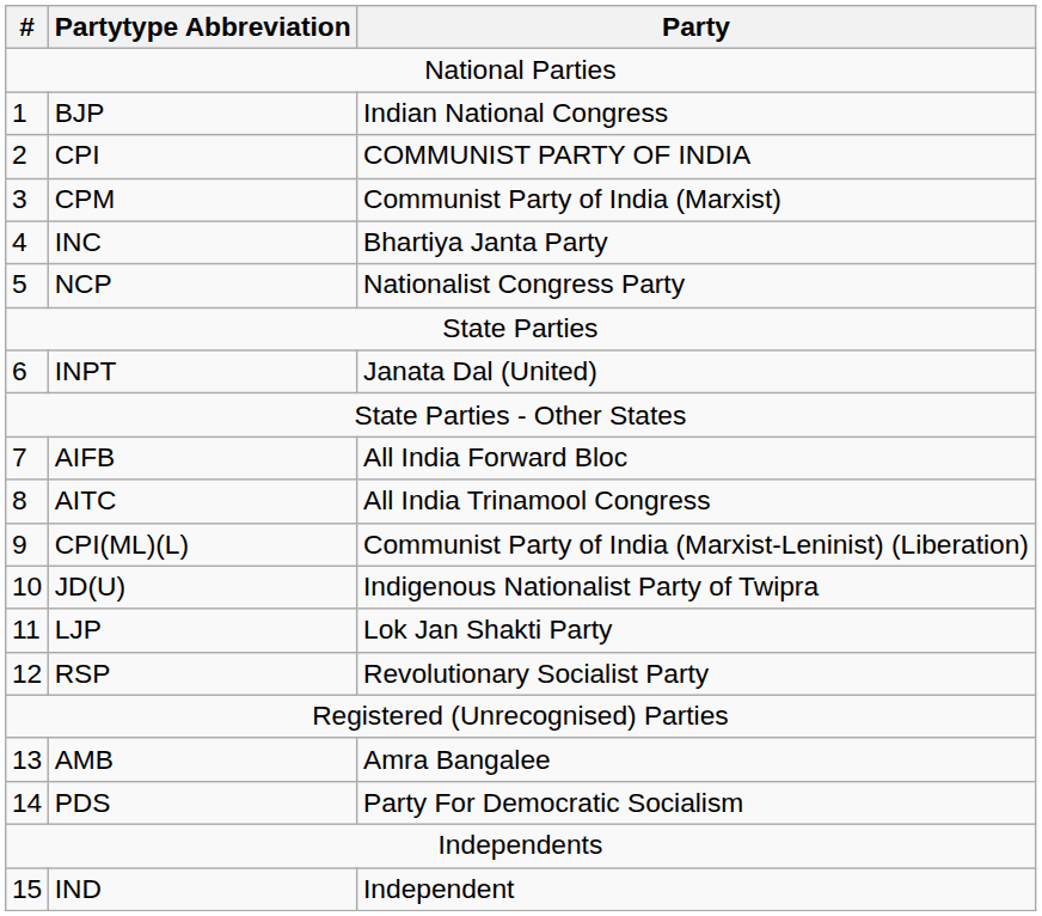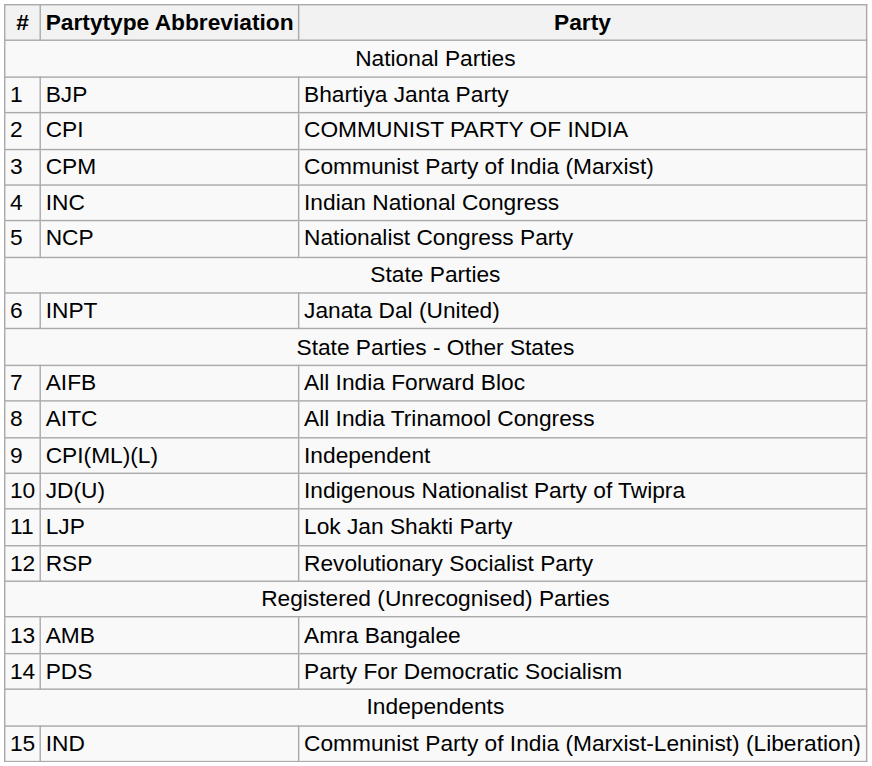 <table class="wikitable">
 <tr>
 <th>#</th>
 <th>Partytype Abbreviation</th>
 <th>Party</th>
 </tr>
 <tr>
 <td colspan=3; style="text-align: center;">National Parties</td>
 </tr>
 <tr>
 <td>1</td>
 <td>BJP</td>
-<td>Indian National Congress</td>
+<td>Bhartiya Janta Party</td>
 </tr>
 <tr>
 <td>2</td>
 <td>CPI</td>
 <td>COMMUNIST PARTY OF INDIA</td>
 </tr>
 <tr>
 <td>3</td>
 <td>CPM</td>
 <td>Communist Party of India (Marxist)</td>
 </tr>
 <tr>
 <td>4</td>
 <td>INC</td>
-<td>Bhartiya Janta Party</td>
+<td>Indian National Congress</td>
 </tr>
 <tr>
 <td>5</td>
 <td>NCP</td>
 <td>Nationalist Congress Party</td>
 </tr>
 <tr>
 <td colspan=3; style="text-align: center;">State Parties</td>
 </tr>
 <tr>
 <td>6</td>
 <td>INPT</td>
 <td>Janata Dal (United)</td>
 </tr>
 <tr>
 <td colspan=3; style="text-align: center;">State Parties - Other States</td>
 </tr>
 <tr>
 <td>7</td>
 <td>AIFB</td>
 <td>All India Forward Bloc</td>
 </tr>
 <tr>
 <td>8</td>
 <td>AITC</td>
 <td>All India Trinamool Congress</td>
 </tr>
 <tr>
 <td>9</td>
 <td>CPI(ML)(L)</td>
-<td>Communist Party of India (Marxist-Leninist) (Liberation)</td>
+<td>Independent</td>
 </tr>
 <tr>
 <td>10</td>
 <td>JD(U)</td>
 <td>Indigenous Nationalist Party of Twipra</td>
 </tr>
 <tr>
 <td>11</td>
 <td>LJP</td>
 <td>Lok Jan Shakti Party</td>
 </tr>
 <tr>
 <td>12</td>
 <td>RSP</td>
 <td>Revolutionary Socialist Party</td>
 </tr>
 <tr>
 <td colspan=3; style="text-align: center;">Registered (Unrecognised) Parties</td>
 </tr>
 <tr>
 <td>13</td>
 <td>AMB</td>
 <td>Amra Bangalee</td>
 </tr>
 <tr>
 <td>14</td>
 <td>PDS</td>
 <td>Party For Democratic Socialism</td>
 </tr>
 <tr>
 <td colspan=3; style="text-align: center;">Independents</td>
 </tr>
 <tr>
 <td>15</td>
 <td>IND</td>
-<td>Independent</td>
+<td>Communist Party of India (Marxist-Leninist) (Liberation)</td>
 </tr>
 </table>
